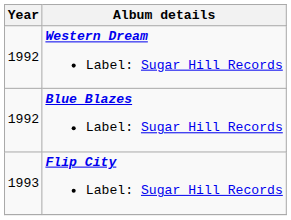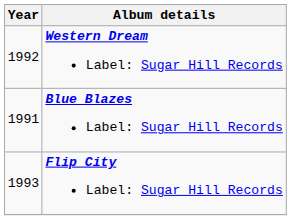 <table class="wikitable">
 <tr>
 <th>Year</th>
 <th>Album details</th>
 </tr>
 <tr>
 <td>1992</td>
 <td><strong><em><a href='#'>Western Dream</a></em></strong><br><ul><li>Label: <a href='#'>Sugar Hill Records</a></li></ul></td>
 </tr>
 <tr>
-<td>1992</td>
+<td>1991</td>
 <td><strong><em><a href='#'>Blue Blazes</a></em></strong><br><ul><li>Label: <a href='#'>Sugar Hill Records</a></li></ul></td>
 </tr>
 <tr>
 <td>1993</td>
 <td><strong><em><a href='#'>Flip City</a></em></strong><br><ul><li>Label: <a href='#'>Sugar Hill Records</a></li></ul></td>
 </tr>
 <tr>
 </tr>
 </table>
